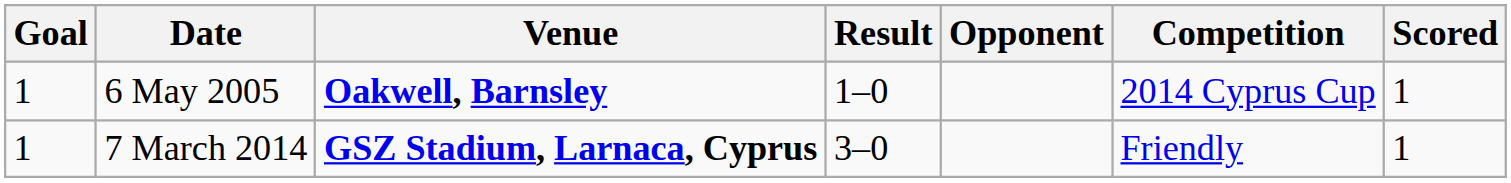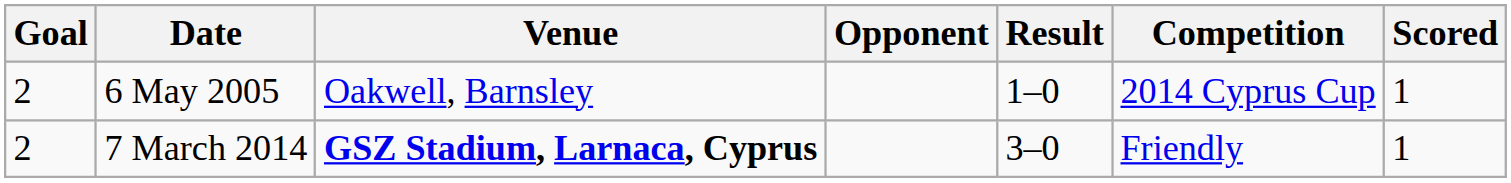 <table class="wikitable">
 <tr>
 <th>Goal</th>
 <th>Date</th>
 <th>Venue</th>
+<th>Opponent</th>
 <th>Result</th>
-<th>Opponent</th>
 <th>Competition</th>
 <th>Scored</th>
 </tr>
 <tr>
-<td>1</td>
+<td>2</td>
 <td>6 May 2005</td>
-<td><strong><a href='#'>Oakwell</a>, <a href='#'>Barnsley</a></strong></td>
+<td><a href='#'>Oakwell</a>, <a href='#'>Barnsley</a></td>
+<td></td>
 <td>1–0</td>
-<td></td>
 <td><a href='#'>2014 Cyprus Cup</a></td>
 <td>1</td>
 </tr>
 <tr>
-<td>1</td>
+<td>2</td>
 <td>7 March 2014</td>
 <td><strong><a href='#'>GSZ Stadium</a>, <a href='#'>Larnaca</a>, Cyprus</strong></td>
+<td></td>
 <td align=left>3–0</td>
-<td></td>
 <td><a href='#'>Friendly</a></td>
 <td>1</td>
 </tr>
 </table>
